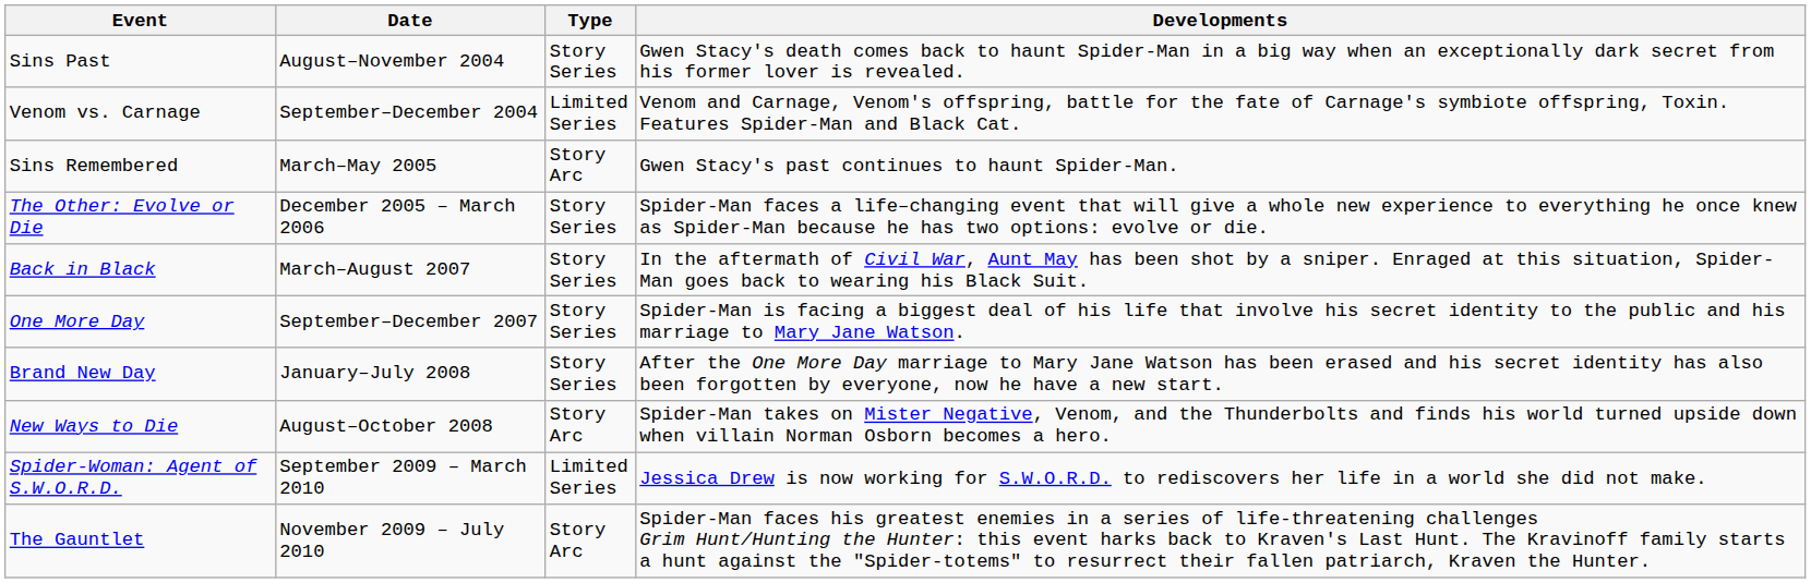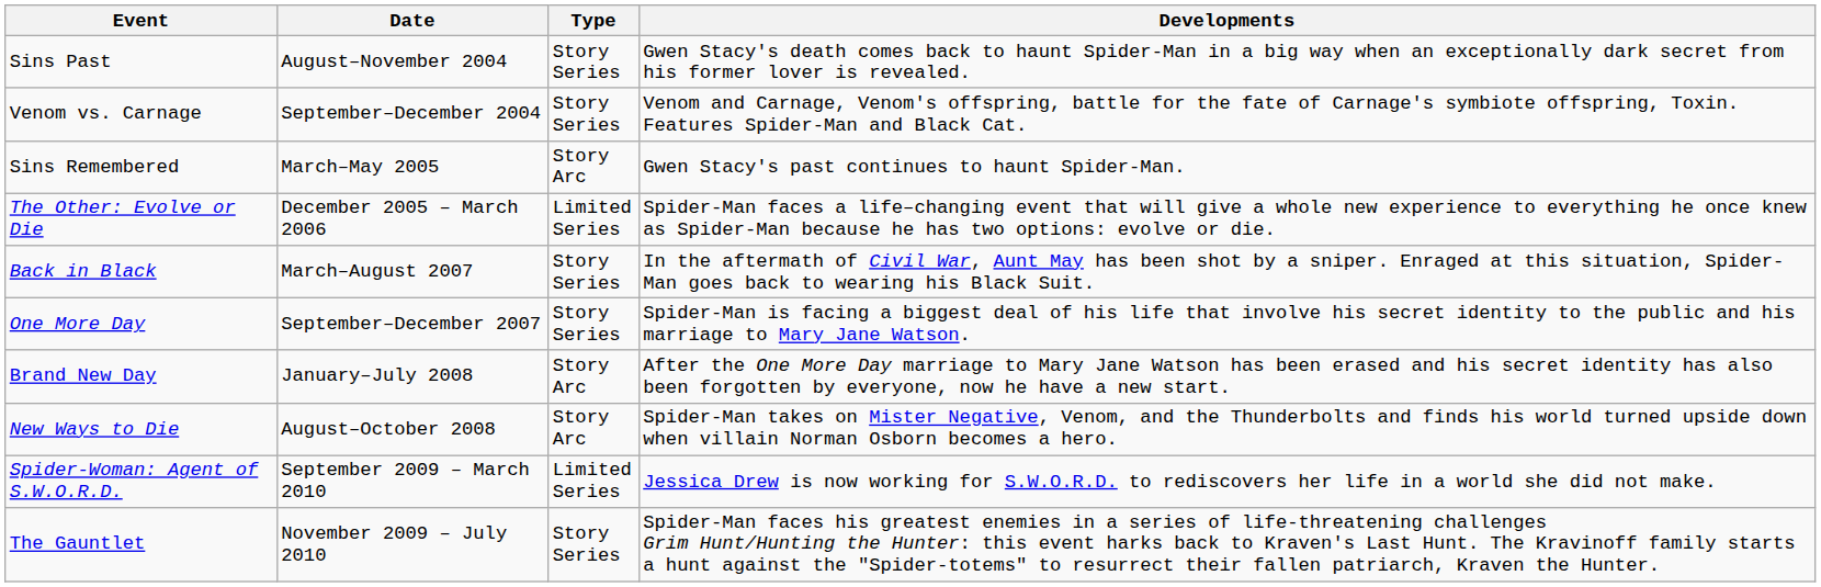 <table class="wikitable">
 <tr>
 <th width=15%>Event</th>
 <th width=15%>Date</th>
 <th width=5%>Type</th>
 <th width=70%>Developments</th>
 </tr>
 <tr>
 <td>Sins Past</td>
 <td>August–November 2004</td>
 <td>Story Series</td>
 <td>Gwen Stacy's death comes back to haunt Spider-Man in a big way when an exceptionally dark secret from his former lover is revealed.</td>
 </tr>
 <tr>
 <td>Venom vs. Carnage</td>
 <td>September–December 2004</td>
-<td>Limited Series</td>
+<td>Story Series</td>
 <td>Venom and Carnage, Venom's offspring, battle for the fate of Carnage's symbiote offspring, Toxin. Features Spider-Man and Black Cat.</td>
 </tr>
 <tr>
 <td>Sins Remembered</td>
 <td>March–May 2005</td>
 <td>Story Arc</td>
 <td>Gwen Stacy's past continues to haunt Spider-Man.</td>
 </tr>
 <tr>
 <td><em><a href='#'>The Other: Evolve or Die</a></em></td>
 <td>December 2005 – March 2006</td>
-<td>Story Series</td>
+<td>Limited Series</td>
 <td>Spider-Man faces a life–changing event that will give a whole new experience to everything he once knew as Spider-Man because he has two options: evolve or die.</td>
 </tr>
 <tr>
 <td><em><a href='#'>Back in Black</a></em></td>
 <td>March–August 2007</td>
 <td>Story Series</td>
 <td>In the aftermath of <em><a href='#'>Civil War</a></em>, <a href='#'>Aunt May</a> has been shot by a sniper. Enraged at this situation, Spider-Man goes back to wearing his Black Suit.</td>
 </tr>
 <tr>
 <td><em><a href='#'>One More Day</a></em></td>
 <td>September–December 2007</td>
 <td>Story Series</td>
 <td>Spider-Man is facing a biggest deal of his life that involve his secret identity to the public and his marriage to <a href='#'>Mary Jane Watson</a>.</td>
 </tr>
 <tr>
 <td><a href='#'>Brand New Day</a></td>
 <td>January–July 2008</td>
-<td>Story Series</td>
+<td>Story Arc</td>
 <td>After the <em>One More Day</em> marriage to Mary Jane Watson has been erased and his secret identity has also been forgotten by everyone, now he have a new start.</td>
 </tr>
 <tr>
 <td><em><a href='#'>New Ways to Die</a></em></td>
 <td>August–October 2008</td>
 <td>Story Arc</td>
 <td>Spider-Man takes on <a href='#'>Mister Negative</a>, Venom, and the Thunderbolts and finds his world turned upside down when villain Norman Osborn becomes a hero.</td>
 </tr>
 <tr>
 <td><em><a href='#'>Spider-Woman: Agent of S.W.O.R.D.</a></em></td>
 <td>September 2009 – March 2010</td>
 <td>Limited Series</td>
 <td><a href='#'>Jessica Drew</a> is now working for <a href='#'>S.W.O.R.D.</a> to rediscovers her life in a world she did not make.</td>
 </tr>
 <tr>
 <td><a href='#'>The Gauntlet</a></td>
 <td>November 2009 – July 2010</td>
-<td>Story Arc</td>
+<td>Story Series</td>
 <td>Spider-Man faces his greatest enemies in a series of life-threatening challenges<br><em>Grim Hunt/Hunting the Hunter</em>: this event harks back to Kraven's Last Hunt. The Kravinoff family starts a hunt against the "Spider-totems" to resurrect their fallen patriarch, Kraven the Hunter.</td>
 </tr>
 </table>
